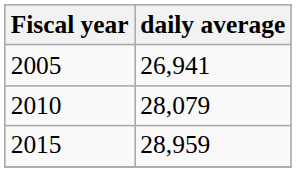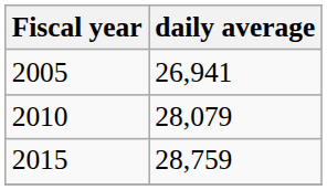 <table class="wikitable">
 <tr>
 <th>Fiscal year</th>
 <th>daily average</th>
 </tr>
 <tr>
 <td>2005</td>
 <td>26,941</td>
 </tr>
 <tr>
 <td>2010</td>
 <td>28,079</td>
 </tr>
 <tr>
 <td>2015</td>
-<td>28,959</td>
+<td>28,759</td>
 </tr>
 <tr>
 </tr>
 </table>
